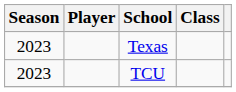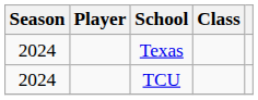 <table class="wikitable sortable" style="text-align: center;">
 <tr>
 <th>Season</th>
 <th>Player</th>
 <th>School</th>
 <th>Class</th>
 <th class="unsortable"></th>
 </tr>
 <tr>
-<td>2023</td>
+<td>2024</td>
 <td></td>
 <td><a href='#'>Texas</a></td>
 <td></td>
 <td></td>
 </tr>
 <tr>
-<td>2023</td>
+<td>2024</td>
 <td></td>
 <td><a href='#'>TCU</a></td>
 <td></td>
 <td></td>
 </tr>
 <tr>
 </tr>
 </table>
